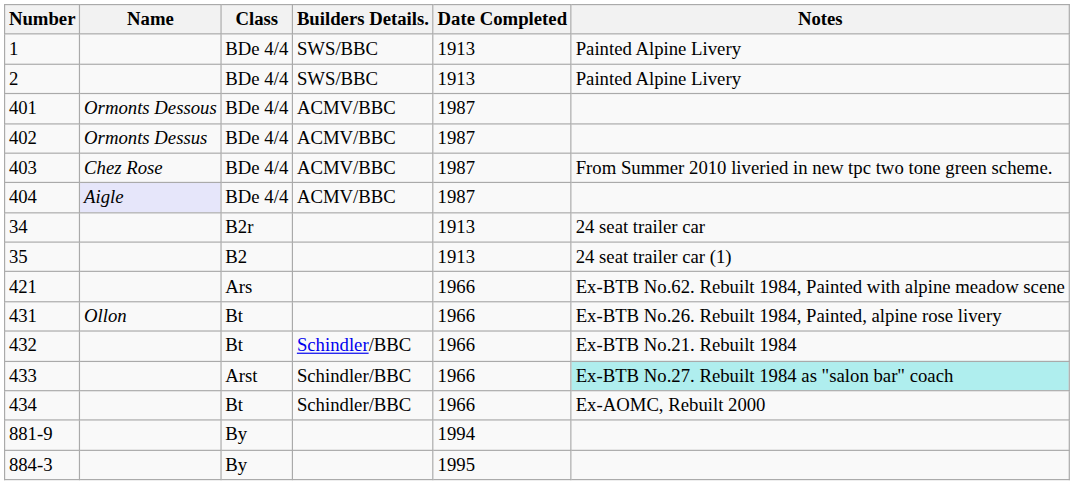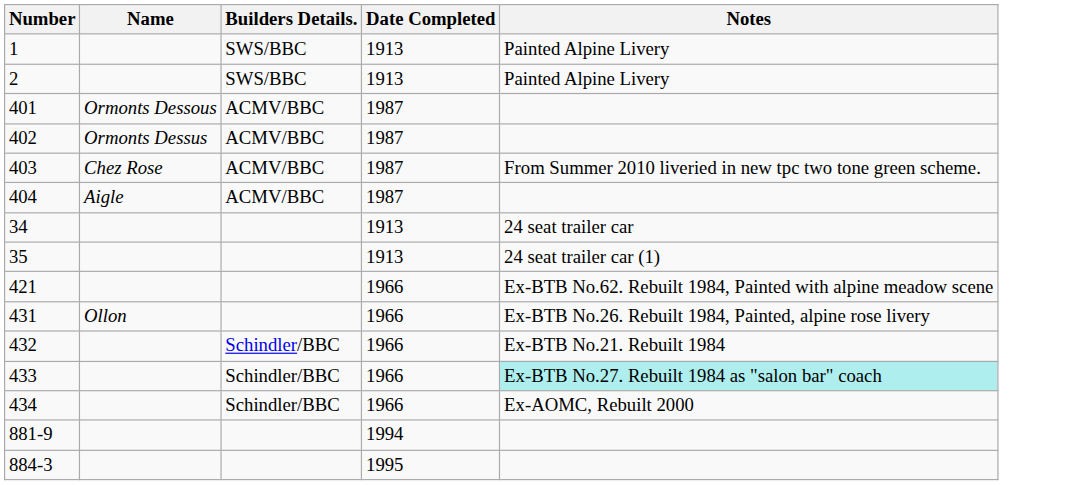 <table class="wikitable">
 <tr>
 <th>Number</th>
 <th>Name</th>
-<th>Class</th>
 <th>Builders Details.</th>
 <th>Date Completed</th>
 <th>Notes</th>
 </tr>
 <tr>
 <td>1</td>
 <td></td>
-<td>BDe 4/4</td>
 <td>SWS/BBC</td>
 <td>1913</td>
 <td>Painted Alpine Livery</td>
 </tr>
 <tr>
 <td>2</td>
 <td></td>
-<td>BDe 4/4</td>
 <td>SWS/BBC</td>
 <td>1913</td>
 <td>Painted Alpine Livery</td>
 </tr>
 <tr>
 <td>401</td>
 <td><em>Ormonts Dessous</em></td>
-<td>BDe 4/4</td>
 <td>ACMV/BBC</td>
 <td>1987</td>
 <td></td>
 </tr>
 <tr>
 <td>402</td>
 <td><em>Ormonts Dessus</em></td>
-<td>BDe 4/4</td>
 <td>ACMV/BBC</td>
 <td>1987</td>
 <td></td>
 </tr>
 <tr>
 <td>403</td>
 <td><em>Chez Rose</em></td>
-<td>BDe 4/4</td>
 <td>ACMV/BBC</td>
 <td>1987</td>
 <td>From Summer 2010 liveried in new tpc two tone green scheme.</td>
 </tr>
 <tr>
 <td>404</td>
-<td style="background: lavender;"><em>Aigle</em></td>
-<td>BDe 4/4</td>
+<td><em>Aigle</em></td>
 <td>ACMV/BBC</td>
 <td>1987</td>
 <td></td>
 </tr>
 <tr>
 <td>34</td>
 <td></td>
-<td>B2r</td>
 <td></td>
 <td>1913</td>
 <td>24 seat trailer car</td>
 </tr>
 <tr>
 <td>35</td>
 <td></td>
-<td>B2</td>
 <td></td>
 <td>1913</td>
 <td>24 seat trailer car (1)</td>
 </tr>
 <tr>
 <td>421</td>
 <td></td>
-<td>Ars</td>
 <td></td>
 <td>1966</td>
 <td>Ex-BTB No.62. Rebuilt 1984, Painted with alpine meadow scene</td>
 </tr>
 <tr>
 <td>431</td>
 <td><em>Ollon</em></td>
-<td>Bt</td>
 <td></td>
 <td>1966</td>
 <td>Ex-BTB No.26. Rebuilt 1984, Painted, alpine rose livery</td>
 </tr>
 <tr>
 <td>432</td>
 <td></td>
-<td>Bt</td>
 <td><a href='#'>Schindler</a>/BBC</td>
 <td>1966</td>
 <td>Ex-BTB No.21. Rebuilt 1984</td>
 </tr>
 <tr>
 <td>433</td>
 <td></td>
-<td>Arst</td>
 <td>Schindler/BBC</td>
 <td>1966</td>
 <td style="background: paleturquoise;">Ex-BTB No.27. Rebuilt 1984 as "salon bar" coach</td>
 </tr>
 <tr>
 <td>434</td>
 <td></td>
-<td>Bt</td>
 <td>Schindler/BBC</td>
 <td>1966</td>
 <td>Ex-AOMC, Rebuilt 2000</td>
 </tr>
 <tr>
 <td>881-9</td>
 <td></td>
-<td>By</td>
 <td></td>
 <td>1994</td>
 <td></td>
 </tr>
 <tr>
 <td>884-3</td>
 <td></td>
-<td>By</td>
 <td></td>
 <td>1995</td>
 <td></td>
 </tr>
 </table>
